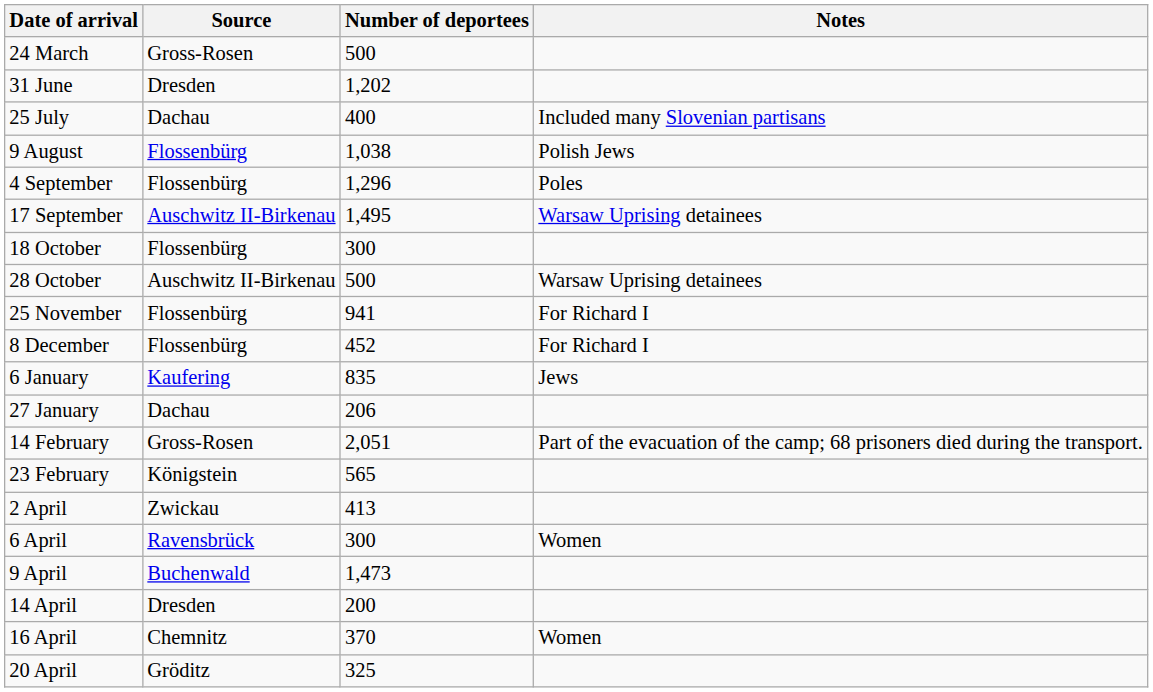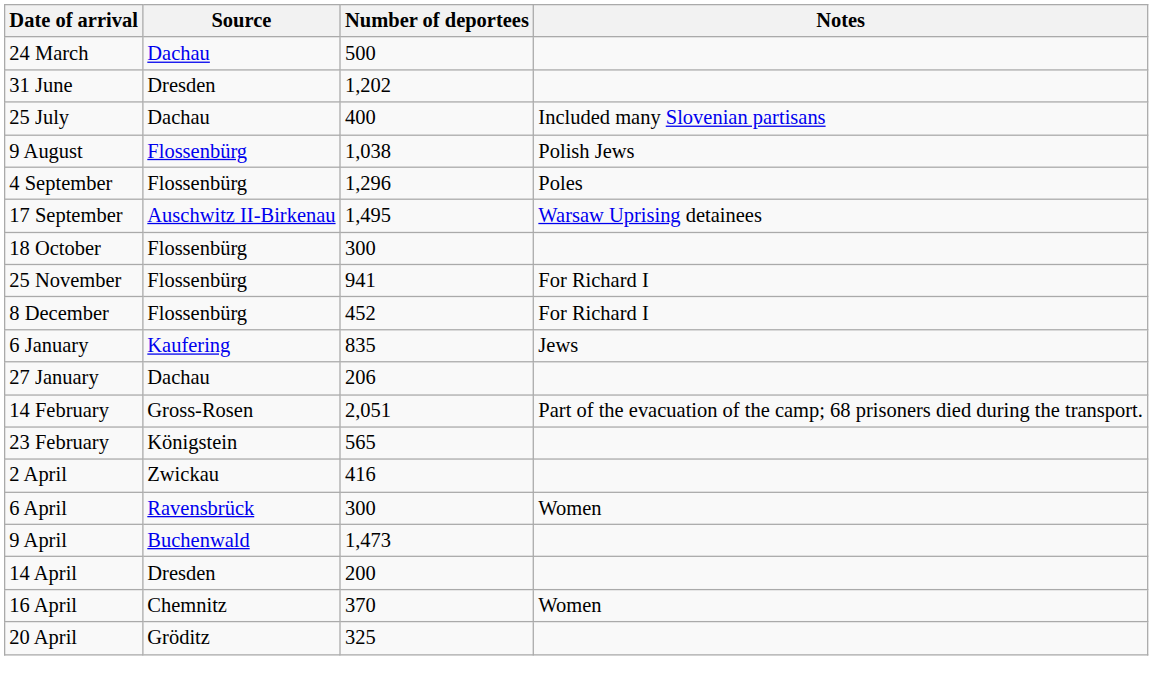 <table class="wikitable sortable" width="auto" style="text-align: left">
 <tr>
 <th>Date of arrival</th>
 <th>Source</th>
 <th>Number of deportees</th>
 <th>Notes</th>
 </tr>
 <tr>
 <td>24 March</td>
-<td>Gross-Rosen</td>
+<td><a href='#'>Dachau</a></td>
 <td>500</td>
 <td></td>
 </tr>
 <tr>
 <td>31 June</td>
 <td>Dresden</td>
 <td>1,202</td>
 <td></td>
 </tr>
 <tr>
 <td>25 July</td>
 <td>Dachau</td>
 <td>400</td>
 <td>Included many <a href='#'>Slovenian partisans</a></td>
 </tr>
 <tr>
 <td>9 August</td>
 <td><a href='#'>Flossenbürg</a></td>
 <td>1,038</td>
 <td>Polish Jews</td>
 </tr>
 <tr>
 <td>4 September</td>
 <td>Flossenbürg</td>
 <td>1,296</td>
 <td>Poles</td>
 </tr>
 <tr>
 <td>17 September</td>
 <td><a href='#'>Auschwitz II-Birkenau</a></td>
 <td>1,495</td>
 <td><a href='#'>Warsaw Uprising</a> detainees</td>
 </tr>
 <tr>
 <td>18 October</td>
 <td>Flossenbürg</td>
 <td>300</td>
 <td></td>
 </tr>
 <tr>
-<td>28 October</td>
-<td>Auschwitz II-Birkenau</td>
-<td>500</td>
-<td>Warsaw Uprising detainees</td>
-</tr>
-<tr>
 <td>25 November</td>
 <td>Flossenbürg</td>
 <td>941</td>
 <td>For Richard I</td>
 </tr>
 <tr>
 <td>8 December</td>
 <td>Flossenbürg</td>
 <td>452</td>
 <td>For Richard I</td>
 </tr>
 <tr>
 <td>6 January</td>
 <td><a href='#'>Kaufering</a></td>
 <td>835</td>
 <td>Jews</td>
 </tr>
 <tr>
 <td>27 January</td>
 <td>Dachau</td>
 <td>206</td>
 <td></td>
 </tr>
 <tr>
 <td>14 February</td>
 <td>Gross-Rosen</td>
 <td>2,051</td>
 <td>Part of the evacuation of the camp; 68 prisoners died during the transport.</td>
 </tr>
 <tr>
 <td>23 February</td>
 <td>Königstein</td>
 <td>565</td>
 <td></td>
 </tr>
 <tr>
 <td>2 April</td>
 <td>Zwickau</td>
-<td>413</td>
+<td>416</td>
 <td></td>
 </tr>
 <tr>
 <td>6 April</td>
 <td><a href='#'>Ravensbrück</a></td>
 <td>300</td>
 <td>Women</td>
 </tr>
 <tr>
 <td>9 April</td>
 <td><a href='#'>Buchenwald</a></td>
 <td>1,473</td>
 <td></td>
 </tr>
 <tr>
 <td>14  April</td>
 <td>Dresden</td>
 <td>200</td>
 <td></td>
 </tr>
 <tr>
 <td>16 April</td>
 <td>Chemnitz</td>
 <td>370</td>
 <td>Women</td>
 </tr>
 <tr>
 <td>20 April</td>
 <td>Gröditz</td>
 <td>325</td>
 <td></td>
 </tr>
 </table>
